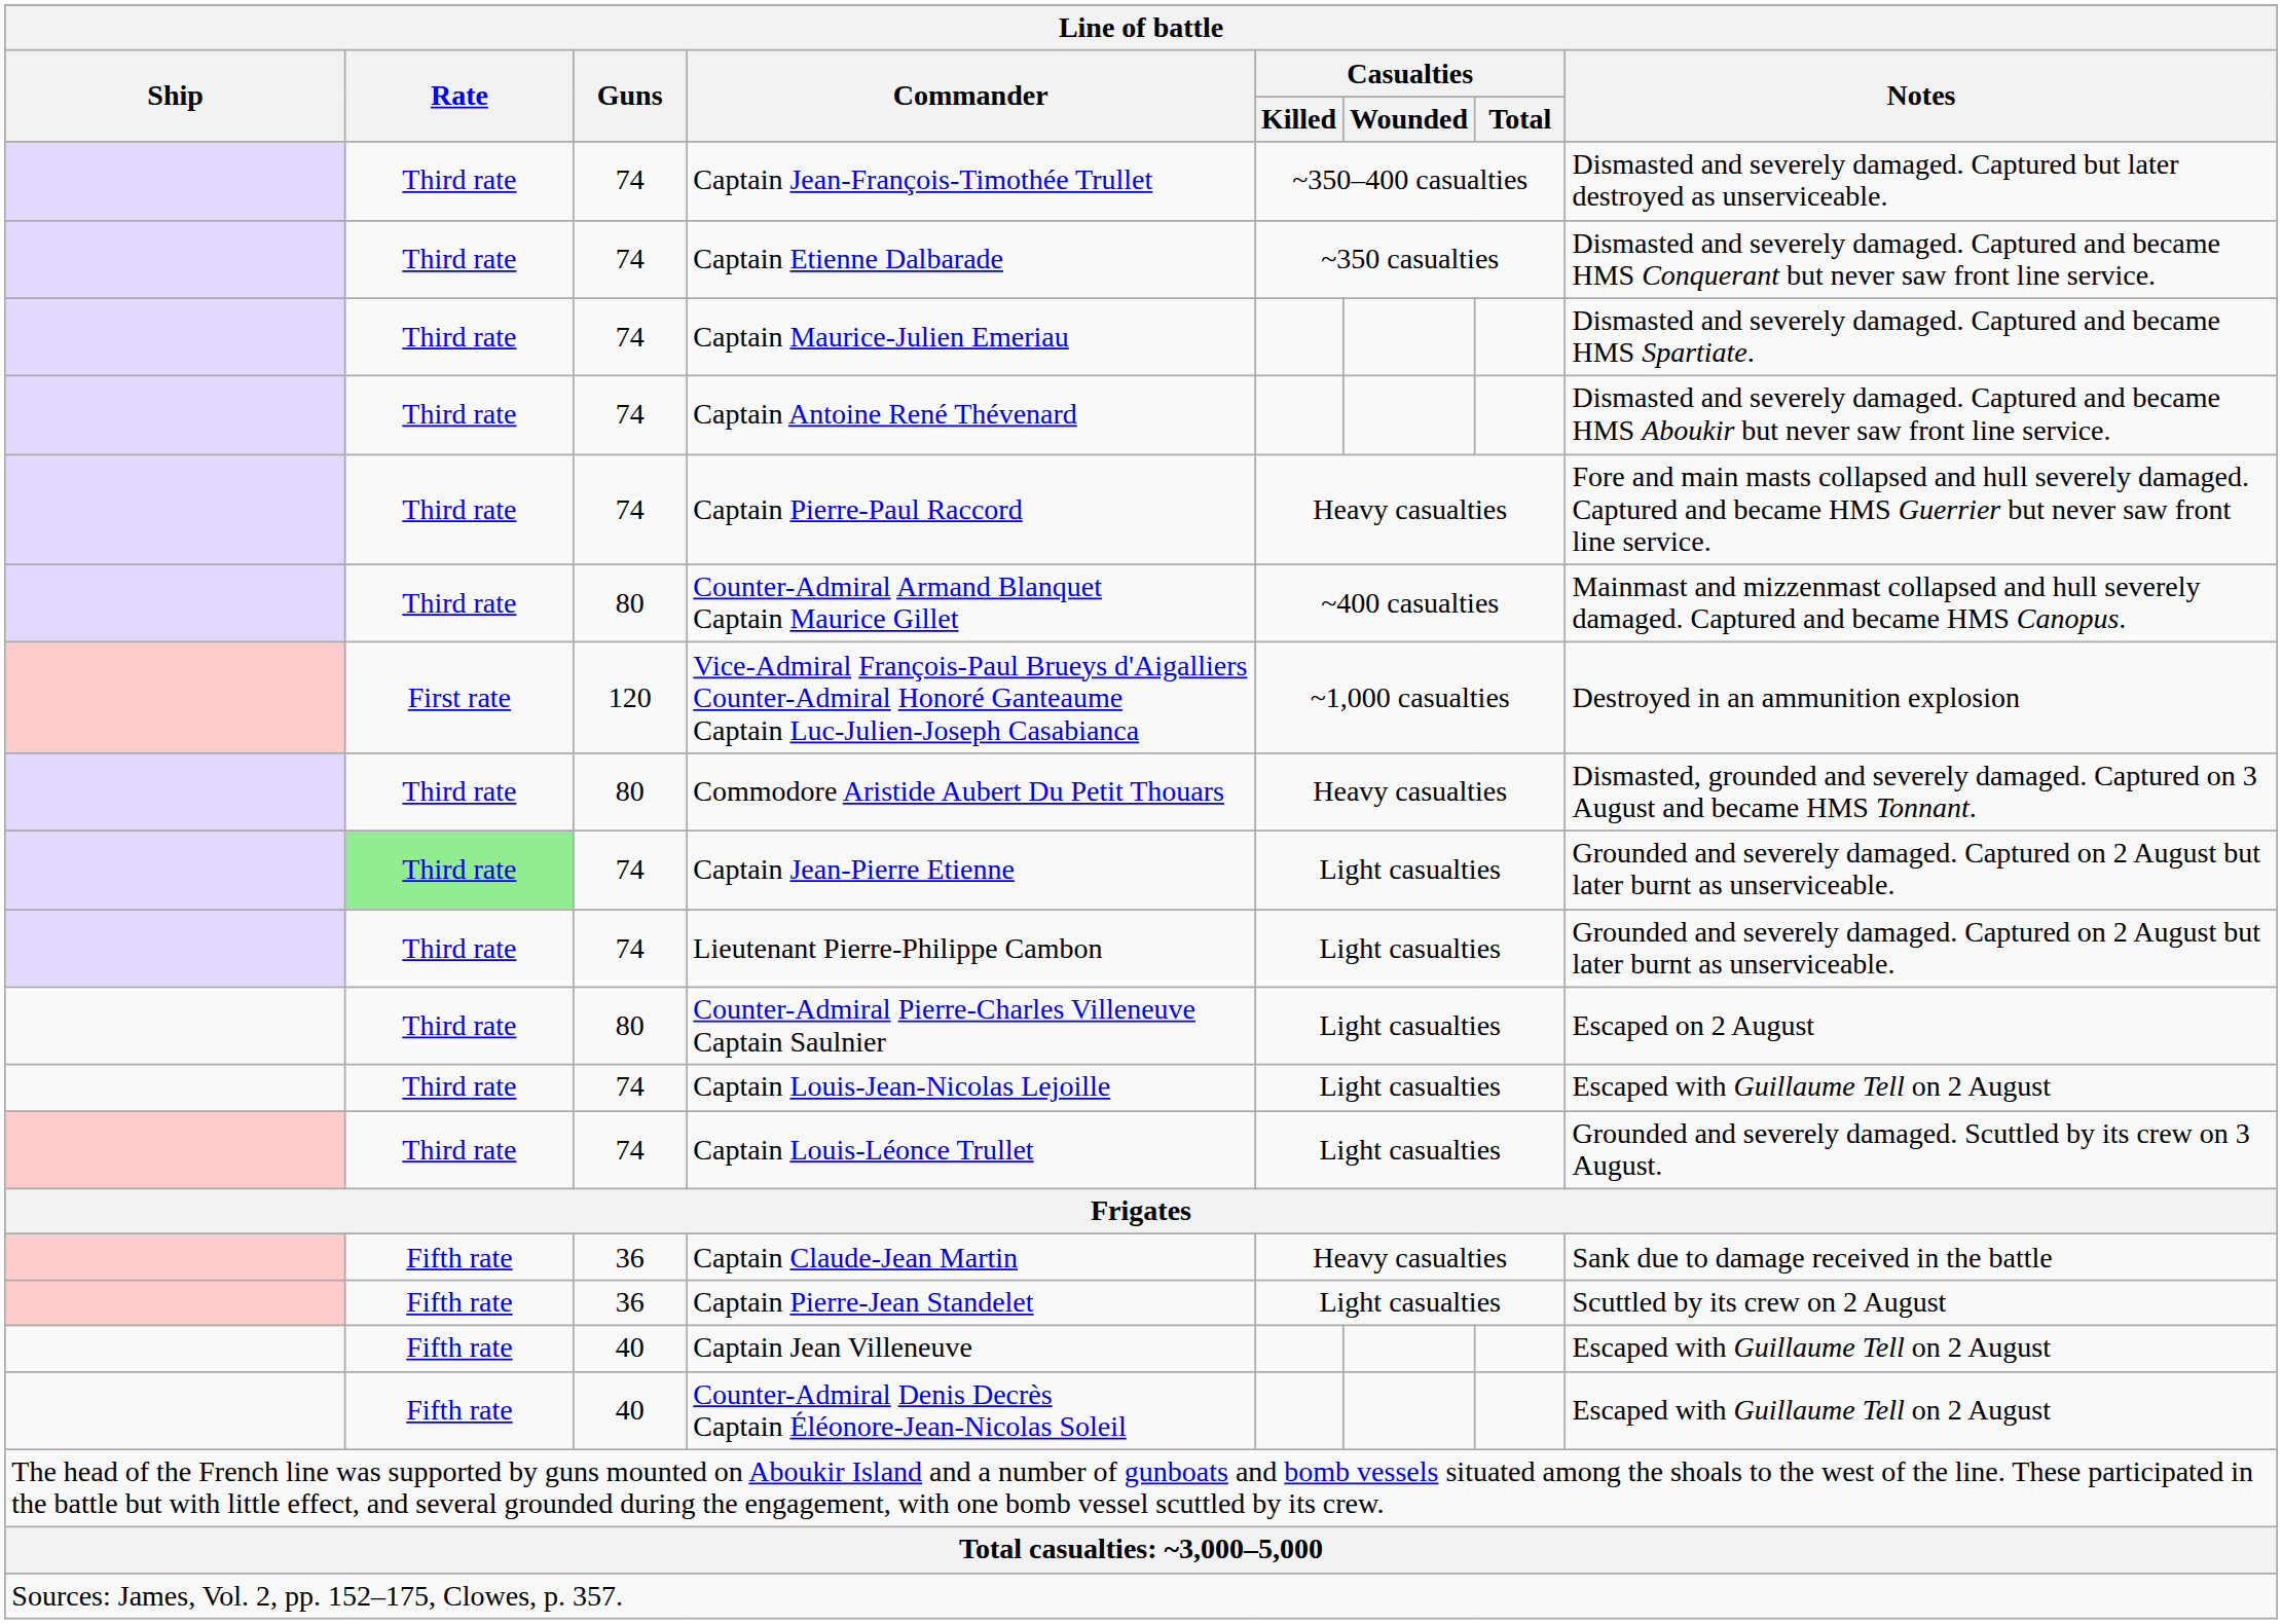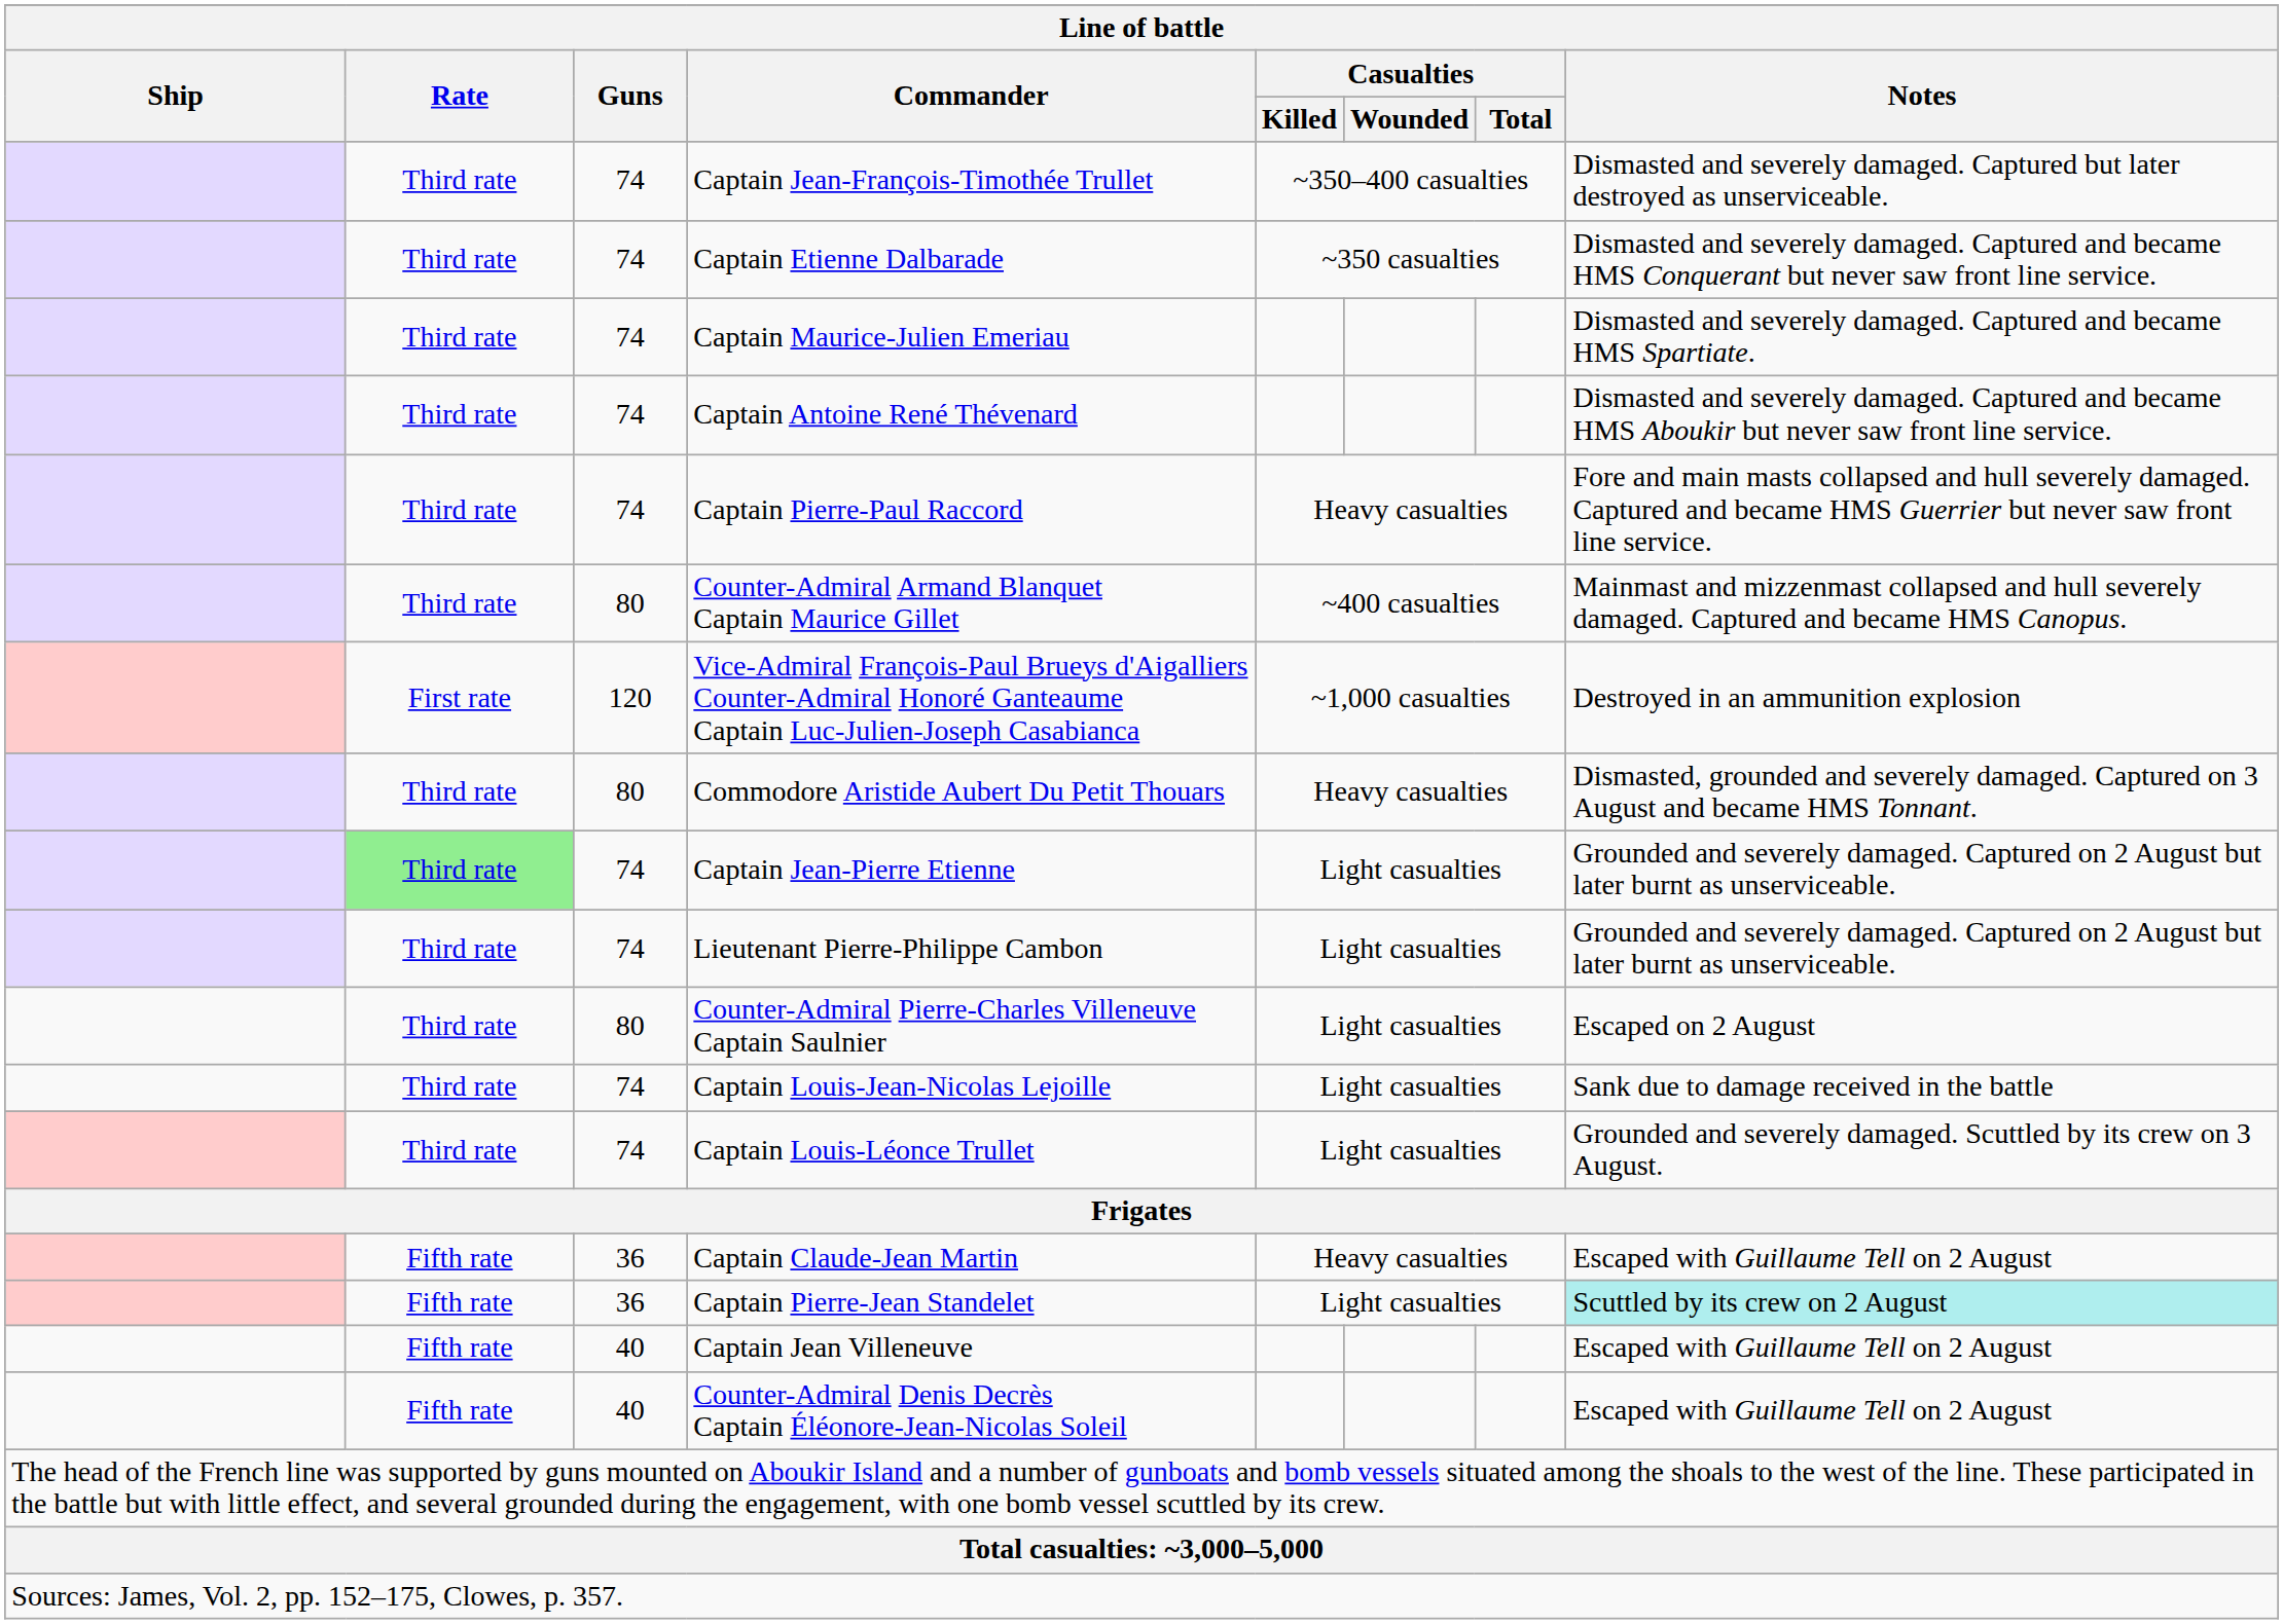 <table class="wikitable" width=100%>
 <tr>
 </tr>
 <tr>
 <th colspan="9">Line of battle</th>
 </tr>
 <tr>
 <th width=15%; align="center" rowspan="2">Ship</th>
 <th width=10%; align="center" rowspan="2"><a href='#'>Rate</a></th>
 <th width=5%; align="center" rowspan="2">Guns</th>
 <th width=25%; align="center" rowspan="2">Commander</th>
 <th width=9%; align="center" colspan="3">Casualties</th>
 <th align="center" rowspan="2">Notes</th>
 </tr>
 <tr>
 <th width=2%; align="center">Killed</th>
 <th width=3%; align="center">Wounded</th>
 <th width=4%; align="center">Total</th>
 </tr>
 <tr |->
 <td bgcolor="#e3d9ff"></td>
 <td align="center"><a href='#'>Third rate</a></td>
 <td align="center">74</td>
 <td>Captain <a href='#'>Jean-François-Timothée Trullet</a></td>
 <td colspan="3" align="center">~350–400 casualties</td>
 <td>Dismasted and severely damaged. Captured but later destroyed as unserviceable.</td>
 </tr>
 <tr>
 <td bgcolor="#e3d9ff"></td>
 <td align="center"><a href='#'>Third rate</a></td>
 <td align="center">74</td>
 <td>Captain <a href='#'>Etienne Dalbarade</a> </td>
 <td colspan="3" align="center">~350 casualties</td>
 <td>Dismasted and severely damaged. Captured and became HMS <em>Conquerant</em> but never saw front line service.</td>
 </tr>
 <tr>
 <td bgcolor="#e3d9ff"></td>
 <td align="center"><a href='#'>Third rate</a></td>
 <td align="center">74</td>
 <td>Captain <a href='#'>Maurice-Julien Emeriau</a></td>
 <td></td>
 <td></td>
 <td></td>
 <td>Dismasted and severely damaged. Captured and became HMS <em>Spartiate</em>.</td>
 </tr>
 <tr>
 <td bgcolor="#e3d9ff"></td>
 <td align="center"><a href='#'>Third rate</a></td>
 <td align="center">74</td>
 <td>Captain <a href='#'>Antoine René Thévenard</a> </td>
 <td></td>
 <td></td>
 <td></td>
 <td>Dismasted and severely damaged. Captured and became HMS <em>Aboukir</em> but never saw front line service.</td>
 </tr>
 <tr>
 <td bgcolor="#e3d9ff"></td>
 <td align="center"><a href='#'>Third rate</a></td>
 <td align="center">74</td>
 <td>Captain <a href='#'>Pierre-Paul Raccord</a></td>
 <td colspan="3" align="center">Heavy casualties</td>
 <td>Fore and main masts collapsed and hull severely damaged. Captured and became HMS <em>Guerrier</em> but never saw front line service.</td>
 </tr>
 <tr>
 <td bgcolor="#e3d9ff"></td>
 <td align="center"><a href='#'>Third rate</a></td>
 <td align="center">80</td>
 <td><a href='#'>Counter-Admiral</a> <a href='#'>Armand Blanquet</a><br>Captain <a href='#'>Maurice Gillet</a></td>
 <td colspan="3" align="center">~400 casualties</td>
 <td>Mainmast and mizzenmast collapsed and hull severely damaged. Captured and became HMS <em>Canopus</em>.</td>
 </tr>
 <tr>
 <td bgcolor="#FFCCCC"></td>
 <td align="center"><a href='#'>First rate</a></td>
 <td align="center">120</td>
 <td><a href='#'>Vice-Admiral</a> <a href='#'>François-Paul Brueys d'Aigalliers</a> <br><a href='#'>Counter-Admiral</a> <a href='#'>Honoré Ganteaume</a><br>Captain <a href='#'>Luc-Julien-Joseph Casabianca</a> </td>
 <td colspan="3" align="center">~1,000 casualties</td>
 <td>Destroyed in an ammunition explosion</td>
 </tr>
 <tr>
 <td bgcolor="#e3d9ff"></td>
 <td align="center"><a href='#'>Third rate</a></td>
 <td align="center">80</td>
 <td>Commodore <a href='#'>Aristide Aubert Du Petit Thouars</a> </td>
 <td colspan="3" align="center">Heavy casualties</td>
 <td>Dismasted, grounded and severely damaged. Captured on 3 August and became HMS <em>Tonnant</em>.</td>
 </tr>
 <tr>
 <td bgcolor="#e3d9ff"></td>
 <td align="center" style="background: lightgreen;"><a href='#'>Third rate</a></td>
 <td align="center">74</td>
 <td>Captain <a href='#'>Jean-Pierre Etienne</a></td>
 <td colspan="3" align="center">Light casualties</td>
 <td>Grounded and severely damaged. Captured on 2 August but later burnt as unserviceable.</td>
 </tr>
 <tr>
 <td bgcolor="#e3d9ff"></td>
 <td align="center"><a href='#'>Third rate</a></td>
 <td align="center">74</td>
 <td>Lieutenant Pierre-Philippe Cambon</td>
 <td colspan="3" align="center">Light casualties</td>
 <td>Grounded and severely damaged. Captured on 2 August but later burnt as unserviceable.</td>
 </tr>
 <tr>
 <td></td>
 <td align="center"><a href='#'>Third rate</a></td>
 <td align="center">80</td>
 <td><a href='#'>Counter-Admiral</a> <a href='#'>Pierre-Charles Villeneuve</a><br>Captain Saulnier</td>
 <td colspan="3" align="center">Light casualties</td>
 <td>Escaped on 2 August</td>
 </tr>
 <tr>
 <td></td>
 <td align="center"><a href='#'>Third rate</a></td>
 <td align="center">74</td>
 <td>Captain <a href='#'>Louis-Jean-Nicolas Lejoille</a></td>
 <td colspan="3" align="center">Light casualties</td>
-<td>Escaped with <em>Guillaume Tell</em> on 2 August</td>
+<td>Sank due to damage received in the battle</td>
 </tr>
 <tr>
 <td bgcolor="#FFCCCC"></td>
 <td align="center"><a href='#'>Third rate</a></td>
 <td align="center">74</td>
 <td>Captain <a href='#'>Louis-Léonce Trullet</a></td>
 <td colspan="3" align="center">Light casualties</td>
 <td>Grounded and severely damaged. Scuttled by its crew on 3 August.</td>
 </tr>
 <tr>
 <th colspan="9">Frigates</th>
 </tr>
 <tr>
 <td bgcolor="#FFCCCC"></td>
 <td align="center"><a href='#'>Fifth rate</a></td>
 <td align="center">36</td>
 <td>Captain <a href='#'>Claude-Jean Martin</a></td>
 <td colspan="3" align="center">Heavy casualties</td>
-<td>Sank due to damage received in the battle</td>
+<td>Escaped with <em>Guillaume Tell</em> on 2 August</td>
 </tr>
 <tr>
 <td bgcolor="#FFCCCC"></td>
 <td align="center"><a href='#'>Fifth rate</a></td>
 <td align="center">36</td>
 <td>Captain <a href='#'>Pierre-Jean Standelet</a></td>
 <td colspan="3" align="center">Light casualties</td>
-<td>Scuttled by its crew on 2 August</td>
+<td style="background: paleturquoise;">Scuttled by its crew on 2 August</td>
 </tr>
 <tr>
 <td></td>
 <td align="center"><a href='#'>Fifth rate</a></td>
 <td align="center">40</td>
 <td>Captain Jean Villeneuve</td>
 <td></td>
 <td></td>
 <td></td>
 <td>Escaped with <em>Guillaume Tell</em> on 2 August</td>
 </tr>
 <tr>
 <td></td>
 <td align="center"><a href='#'>Fifth rate</a></td>
 <td align="center">40</td>
 <td><a href='#'>Counter-Admiral</a> <a href='#'>Denis Decrès</a><br>Captain <a href='#'>Éléonore-Jean-Nicolas Soleil</a></td>
 <td></td>
 <td></td>
 <td></td>
 <td>Escaped with <em>Guillaume Tell</em> on 2 August</td>
 </tr>
 <tr>
 <td colspan="9">The head of the French line was supported by guns mounted on <a href='#'>Aboukir Island</a> and a number of <a href='#'>gunboats</a> and <a href='#'>bomb vessels</a> situated among the shoals to the west of the line. These participated in the battle but with little effect, and several grounded during the engagement, with one bomb vessel scuttled by its crew.</td>
 </tr>
 <tr>
 <th colspan="9" bgcolor="white">Total casualties: ~3,000–5,000</th>
 </tr>
 <tr>
 <td colspan="9">Sources: James, Vol. 2, pp. 152–175, Clowes, p. 357.</td>
 </tr>
 </table>
